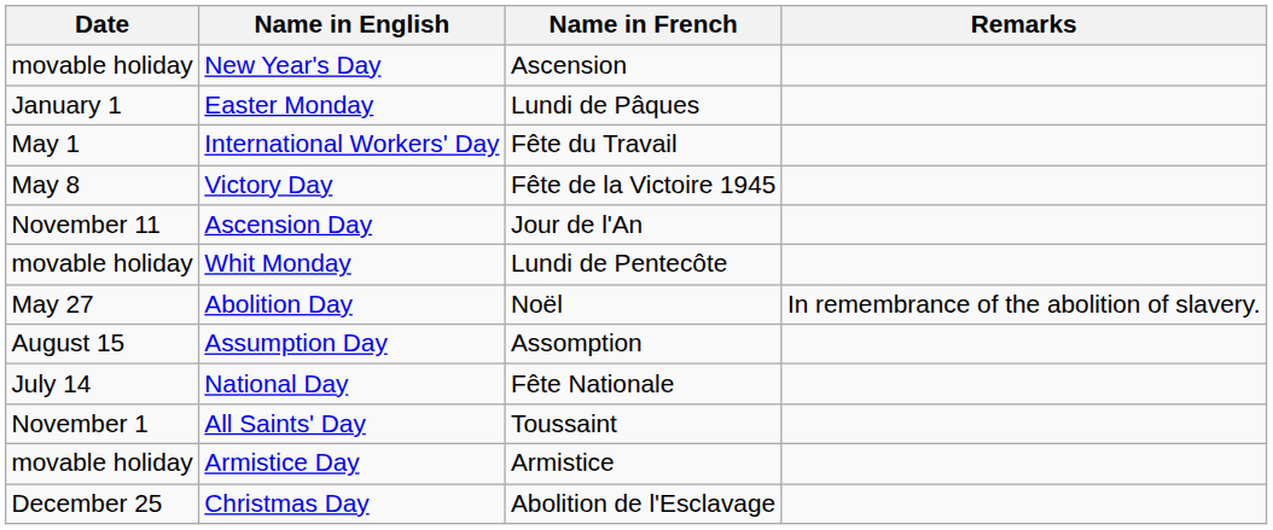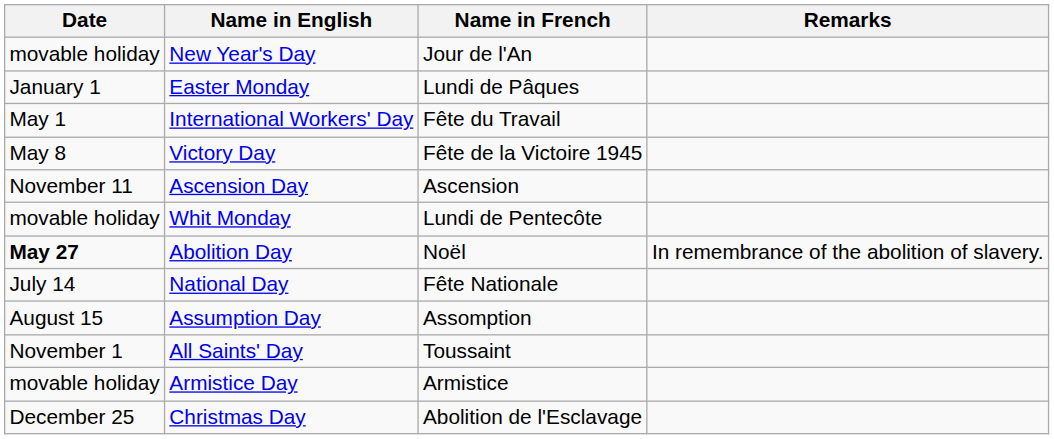 <table class="wikitable">
 <tr>
 <th>Date</th>
 <th>Name in English</th>
 <th>Name in French</th>
 <th>Remarks</th>
 </tr>
 <tr>
 <td>movable holiday</td>
 <td><a href='#'>New Year's Day</a></td>
-<td>Ascension</td>
+<td>Jour de l'An</td>
 <td></td>
 </tr>
 <tr>
 <td>January 1</td>
 <td><a href='#'>Easter Monday</a></td>
 <td>Lundi de Pâques</td>
 <td></td>
 </tr>
 <tr>
 <td>May 1</td>
 <td><a href='#'>International Workers' Day</a></td>
 <td>Fête du Travail</td>
 <td></td>
 </tr>
 <tr>
 <td>May 8</td>
 <td><a href='#'>Victory Day</a></td>
 <td>Fête de la Victoire 1945</td>
 <td></td>
 </tr>
 <tr>
 <td>November 11</td>
 <td><a href='#'>Ascension Day</a></td>
-<td>Jour de l'An</td>
+<td>Ascension</td>
 <td></td>
 </tr>
 <tr>
 <td>movable holiday</td>
 <td><a href='#'>Whit Monday</a></td>
 <td>Lundi de Pentecôte</td>
 <td></td>
 </tr>
 <tr>
-<td>May 27</td>
+<td><strong>May 27</strong></td>
 <td><a href='#'>Abolition Day</a></td>
 <td>Noël</td>
 <td>In remembrance of the abolition of slavery.</td>
 </tr>
 <tr>
+<td>July 14</td>
+<td><a href='#'>National Day</a></td>
+<td>Fête Nationale</td>
+<td></td>
+</tr>
+<tr>
 <td>August 15</td>
 <td><a href='#'>Assumption Day</a></td>
 <td>Assomption</td>
-<td></td>
-</tr>
-<tr>
-<td>July 14</td>
-<td><a href='#'>National Day</a></td>
-<td>Fête Nationale</td>
 <td></td>
 </tr>
 <tr>
 <td>November 1</td>
 <td><a href='#'>All Saints' Day</a></td>
 <td>Toussaint</td>
 <td></td>
 </tr>
 <tr>
 <td>movable holiday</td>
 <td><a href='#'>Armistice Day</a></td>
 <td>Armistice</td>
 <td></td>
 </tr>
 <tr>
 <td>December 25</td>
 <td><a href='#'>Christmas Day</a></td>
 <td>Abolition de l'Esclavage</td>
 <td></td>
 </tr>
 </table>
